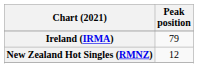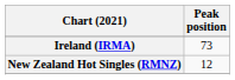 <table class="wikitable sortable plainrowheaders" style="text-align:center">
 <tr>
 <th scope="col">Chart (2021)</th>
 <th scope="col">Peak<br>position</th>
 </tr>
 <tr>
 </tr>
 <tr>
 </tr>
 <tr>
 <th scope="row">Ireland (<a href='#'>IRMA</a>)</th>
-<td>79</td>
+<td>73</td>
 </tr>
 <tr>
 <th scope="row">New Zealand Hot Singles (<a href='#'>RMNZ</a>)</th>
 <td>12</td>
 </tr>
 <tr>
 </tr>
 <tr>
 </tr>
 <tr>
 </tr>
 <tr>
 </tr>
 </table>
